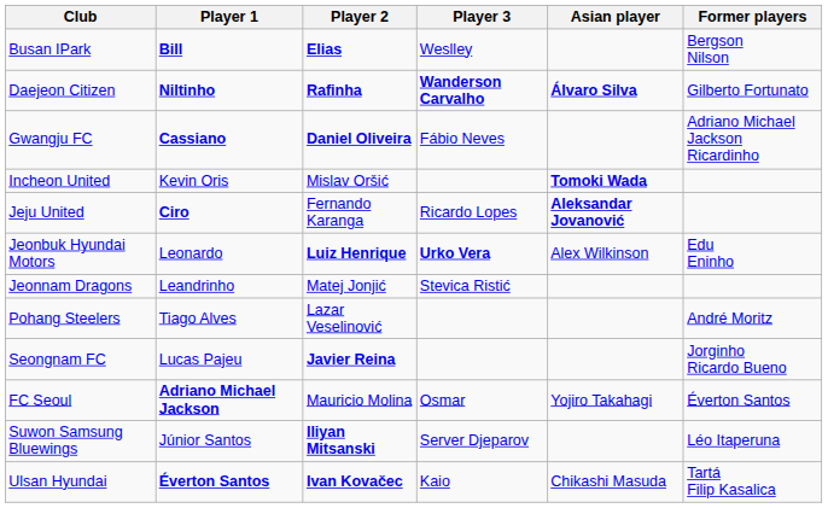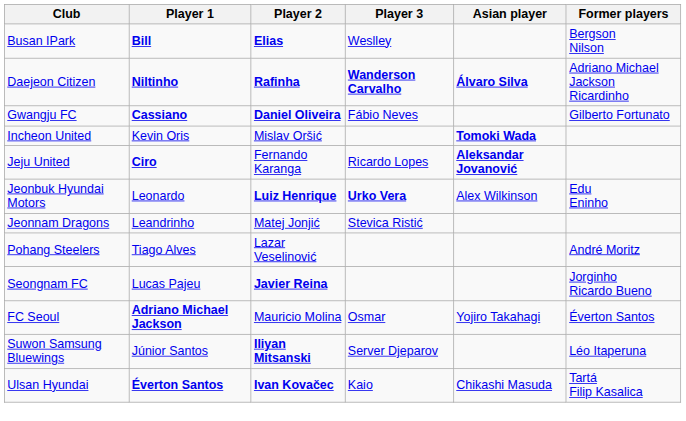 <table class="wikitable">
 <tr>
 <th>Club</th>
 <th>Player 1</th>
 <th>Player 2</th>
 <th>Player 3</th>
 <th>Asian player</th>
 <th>Former players</th>
 </tr>
 <tr>
 <td><a href='#'>Busan IPark</a></td>
 <td> <strong><a href='#'>Bill</a></strong></td>
 <td> <strong><a href='#'>Elias</a></strong></td>
 <td> <a href='#'>Weslley</a></td>
 <td></td>
 <td> <a href='#'>Bergson</a><br> <a href='#'>Nilson</a></td>
 </tr>
 <tr>
 <td><a href='#'>Daejeon Citizen</a></td>
 <td> <strong><a href='#'>Niltinho</a></strong></td>
 <td> <strong><a href='#'>Rafinha</a></strong></td>
 <td> <strong><a href='#'>Wanderson Carvalho</a></strong></td>
 <td> <strong><a href='#'>Álvaro Silva</a></strong></td>
-<td> <a href='#'>Gilberto Fortunato</a></td>
+<td> <a href='#'>Adriano Michael Jackson</a><br> <a href='#'>Ricardinho</a></td>
 </tr>
 <tr>
 <td><a href='#'>Gwangju FC</a></td>
 <td> <strong><a href='#'>Cassiano</a></strong></td>
 <td> <strong><a href='#'>Daniel Oliveira</a></strong></td>
 <td> <a href='#'>Fábio Neves</a></td>
 <td></td>
-<td> <a href='#'>Adriano Michael Jackson</a><br> <a href='#'>Ricardinho</a></td>
+<td> <a href='#'>Gilberto Fortunato</a></td>
 </tr>
 <tr>
 <td><a href='#'>Incheon United</a></td>
 <td> <a href='#'>Kevin Oris</a></td>
 <td> <a href='#'>Mislav Oršić</a></td>
 <td></td>
 <td> <strong><a href='#'>Tomoki Wada</a></strong></td>
 <td></td>
 </tr>
 <tr>
 <td><a href='#'>Jeju United</a></td>
 <td> <strong><a href='#'>Ciro</a></strong></td>
 <td> <a href='#'>Fernando Karanga</a></td>
 <td> <a href='#'>Ricardo Lopes</a></td>
 <td> <strong><a href='#'>Aleksandar Jovanović</a></strong></td>
 <td></td>
 </tr>
 <tr>
 <td><a href='#'>Jeonbuk Hyundai Motors</a></td>
 <td> <a href='#'>Leonardo</a></td>
 <td> <strong><a href='#'>Luiz Henrique</a></strong></td>
 <td> <strong><a href='#'>Urko Vera</a></strong></td>
 <td> <a href='#'>Alex Wilkinson</a></td>
 <td> <a href='#'>Edu</a><br> <a href='#'>Eninho</a></td>
 </tr>
 <tr>
 <td><a href='#'>Jeonnam Dragons</a></td>
 <td> <a href='#'>Leandrinho</a></td>
 <td> <a href='#'>Matej Jonjić</a></td>
 <td> <a href='#'>Stevica Ristić</a></td>
 <td></td>
 <td></td>
 </tr>
 <tr>
 <td><a href='#'>Pohang Steelers</a></td>
 <td> <a href='#'>Tiago Alves</a></td>
 <td> <a href='#'>Lazar Veselinović</a></td>
 <td></td>
 <td></td>
 <td> <a href='#'>André Moritz</a></td>
 </tr>
 <tr>
 <td><a href='#'>Seongnam FC</a></td>
 <td> <a href='#'>Lucas Pajeu</a></td>
 <td> <strong><a href='#'>Javier Reina</a></strong></td>
 <td></td>
 <td></td>
 <td> <a href='#'>Jorginho</a><br> <a href='#'>Ricardo Bueno</a></td>
 </tr>
 <tr>
 <td><a href='#'>FC Seoul</a></td>
 <td> <strong><a href='#'>Adriano Michael Jackson</a></strong></td>
 <td> <a href='#'>Mauricio Molina</a></td>
 <td> <a href='#'>Osmar</a></td>
 <td> <a href='#'>Yojiro Takahagi</a></td>
 <td> <a href='#'>Éverton Santos</a></td>
 </tr>
 <tr>
 <td><a href='#'>Suwon Samsung Bluewings</a></td>
 <td> <a href='#'>Júnior Santos</a></td>
 <td> <strong><a href='#'>Iliyan Mitsanski</a></strong></td>
 <td> <a href='#'>Server Djeparov</a></td>
 <td></td>
 <td> <a href='#'>Léo Itaperuna</a></td>
 </tr>
 <tr>
 <td><a href='#'>Ulsan Hyundai</a></td>
 <td> <strong><a href='#'>Éverton Santos</a></strong></td>
 <td> <strong><a href='#'>Ivan Kovačec</a></strong></td>
 <td> <a href='#'>Kaio</a></td>
 <td> <a href='#'>Chikashi Masuda</a></td>
 <td> <a href='#'>Tartá</a><br> <a href='#'>Filip Kasalica</a></td>
 </tr>
 </table>
